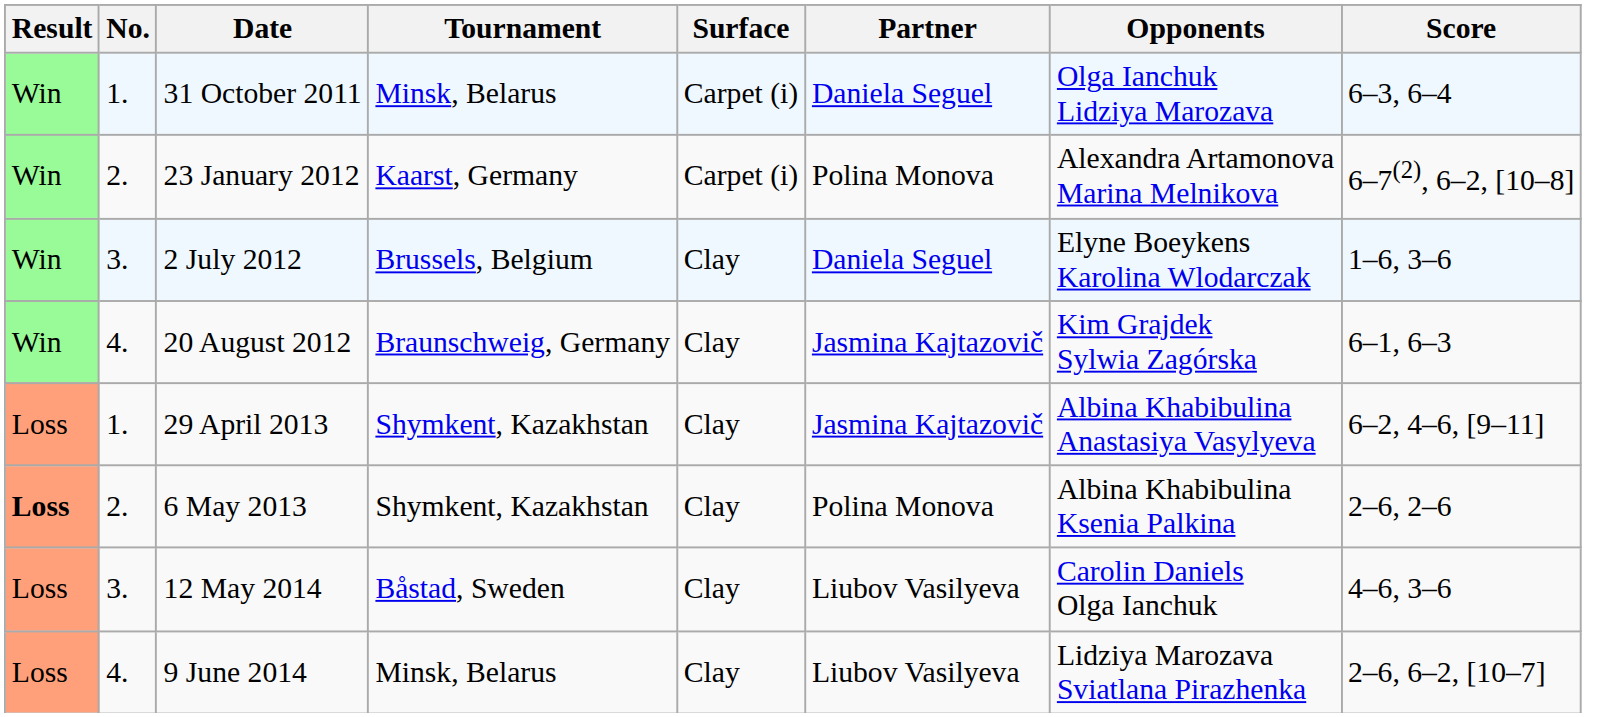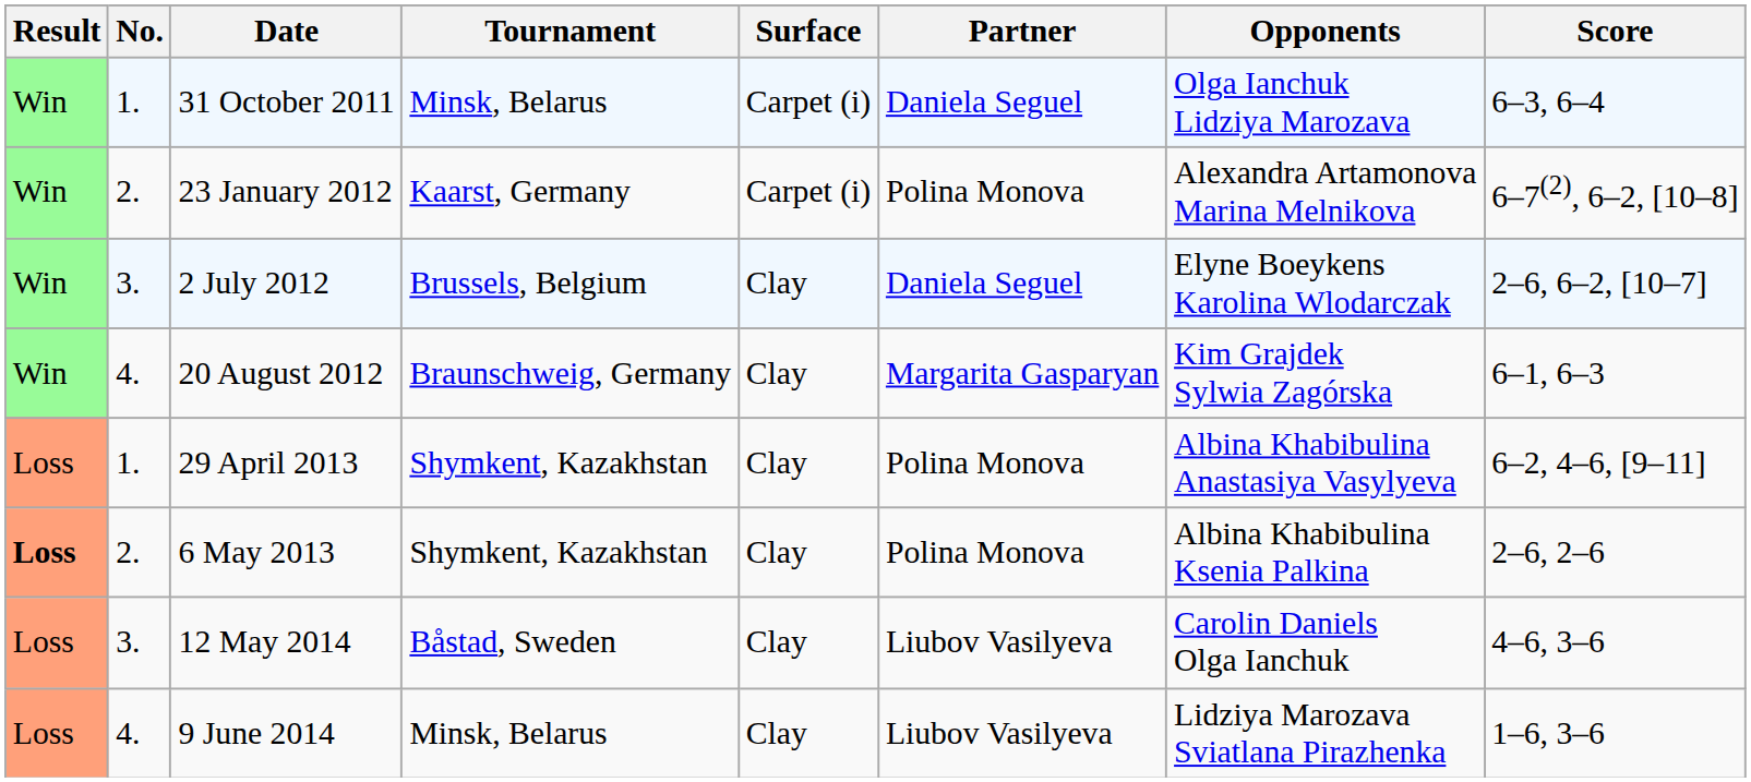 <table class="sortable wikitable" style=font-size:97%>
 <tr>
 <th>Result</th>
 <th>No.</th>
 <th>Date</th>
 <th>Tournament</th>
 <th>Surface</th>
 <th>Partner</th>
 <th>Opponents</th>
 <th class="unsortable">Score</th>
 </tr>
 <tr style="background:#f0f8ff;">
 <td style="background:#98fb98;">Win</td>
 <td>1.</td>
 <td>31 October 2011</td>
 <td><a href='#'>Minsk</a>, Belarus</td>
 <td>Carpet (i)</td>
 <td> <a href='#'>Daniela Seguel</a></td>
 <td> <a href='#'>Olga Ianchuk</a> <br>  <a href='#'>Lidziya Marozava</a></td>
 <td>6–3, 6–4</td>
 </tr>
 <tr>
 <td style="background:#98fb98;">Win</td>
 <td>2.</td>
 <td>23 January 2012</td>
 <td><a href='#'>Kaarst</a>, Germany</td>
 <td>Carpet (i)</td>
 <td> Polina Monova</td>
 <td> Alexandra Artamonova <br>  <a href='#'>Marina Melnikova</a></td>
 <td>6–7<sup>(2)</sup>, 6–2, [10–8]</td>
 </tr>
 <tr style="background:#f0f8ff;">
 <td style="background:#98fb98;">Win</td>
 <td>3.</td>
 <td>2 July 2012</td>
 <td><a href='#'>Brussels</a>, Belgium</td>
 <td>Clay</td>
 <td> <a href='#'>Daniela Seguel</a></td>
 <td> Elyne Boeykens <br>  <a href='#'>Karolina Wlodarczak</a></td>
-<td>1–6, 3–6</td>
+<td>2–6, 6–2, [10–7]</td>
 </tr>
 <tr>
 <td style="background:#98fb98;">Win</td>
 <td>4.</td>
 <td>20 August 2012</td>
 <td><a href='#'>Braunschweig</a>, Germany</td>
 <td>Clay</td>
-<td> <a href='#'>Jasmina Kajtazovič</a></td>
+<td> <a href='#'>Margarita Gasparyan</a></td>
 <td> <a href='#'>Kim Grajdek</a> <br>  <a href='#'>Sylwia Zagórska</a></td>
 <td>6–1, 6–3</td>
 </tr>
 <tr>
 <td style="background:#ffa07a;">Loss</td>
 <td>1.</td>
 <td>29 April 2013</td>
 <td><a href='#'>Shymkent</a>, Kazakhstan</td>
 <td>Clay</td>
-<td> <a href='#'>Jasmina Kajtazovič</a></td>
+<td> Polina Monova</td>
 <td> <a href='#'>Albina Khabibulina</a> <br>  <a href='#'>Anastasiya Vasylyeva</a></td>
 <td>6–2, 4–6, [9–11]</td>
 </tr>
 <tr>
 <td style="background:#ffa07a;"><strong>Loss</strong></td>
 <td>2.</td>
 <td>6 May 2013</td>
 <td>Shymkent, Kazakhstan</td>
 <td>Clay</td>
 <td> Polina Monova</td>
 <td> Albina Khabibulina <br>  <a href='#'>Ksenia Palkina</a></td>
 <td>2–6, 2–6</td>
 </tr>
 <tr>
 <td style="background:#ffa07a;">Loss</td>
 <td>3.</td>
 <td>12 May 2014</td>
 <td><a href='#'>Båstad</a>, Sweden</td>
 <td>Clay</td>
 <td> Liubov Vasilyeva</td>
 <td> <a href='#'>Carolin Daniels</a> <br>  Olga Ianchuk</td>
 <td>4–6, 3–6</td>
 </tr>
 <tr>
 <td style="background:#ffa07a;">Loss</td>
 <td>4.</td>
 <td>9 June 2014</td>
 <td>Minsk, Belarus</td>
 <td>Clay</td>
 <td> Liubov Vasilyeva</td>
 <td> Lidziya Marozava <br>  <a href='#'>Sviatlana Pirazhenka</a></td>
-<td>2–6, 6–2, [10–7]</td>
+<td>1–6, 3–6</td>
 </tr>
 </table>
